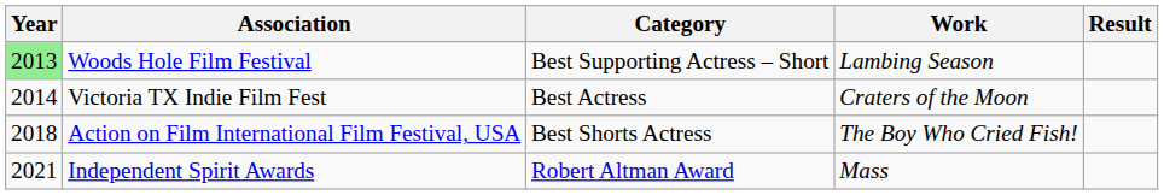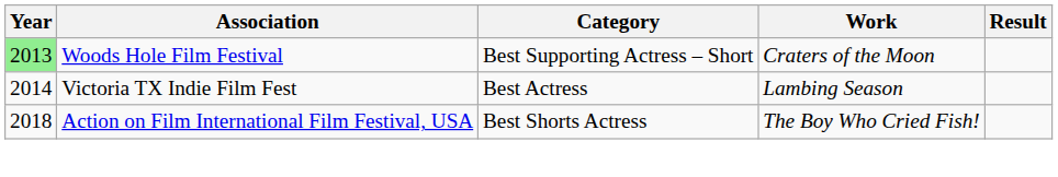 <table class="wikitable">
 <tr>
 <th>Year</th>
 <th>Association</th>
 <th>Category</th>
 <th>Work</th>
 <th>Result</th>
 </tr>
 <tr>
 <td style="background: lightgreen;">2013</td>
 <td><a href='#'>Woods Hole Film Festival</a></td>
 <td>Best Supporting Actress – Short</td>
-<td><em>Lambing Season</em></td>
+<td><em>Craters of the Moon</em></td>
 <td></td>
 </tr>
 <tr>
 <td>2014</td>
 <td>Victoria TX Indie Film Fest</td>
 <td>Best Actress</td>
-<td><em>Craters of the Moon</em></td>
+<td><em>Lambing Season</em></td>
 <td></td>
 </tr>
 <tr>
 <td>2018</td>
 <td><a href='#'>Action on Film International Film Festival, USA</a></td>
 <td>Best Shorts Actress</td>
 <td><em>The Boy Who Cried Fish!</em></td>
 <td></td>
 </tr>
-<tr>
-<td>2021</td>
-<td><a href='#'>Independent Spirit Awards</a></td>
-<td><a href='#'>Robert Altman Award</a></td>
-<td><em>Mass</em></td>
-<td></td>
-</tr>
 </table>
